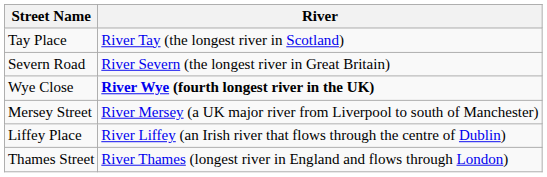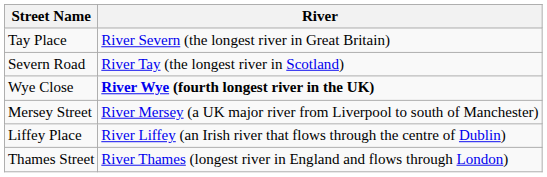 <table class="wikitable">
 <tr>
 <th>Street Name</th>
 <th>River</th>
 </tr>
 <tr>
 <td>Tay Place</td>
-<td><a href='#'>River Tay</a> (the longest river in <a href='#'>Scotland</a>)</td>
+<td><a href='#'>River Severn</a> (the longest river in Great Britain)</td>
 </tr>
 <tr>
 <td>Severn Road</td>
-<td><a href='#'>River Severn</a> (the longest river in Great Britain)</td>
+<td><a href='#'>River Tay</a> (the longest river in <a href='#'>Scotland</a>)</td>
 </tr>
 <tr>
 <td>Wye Close</td>
 <td><strong><a href='#'>River Wye</a> (fourth longest river in the UK)</strong></td>
 </tr>
 <tr>
 <td>Mersey Street</td>
 <td><a href='#'>River Mersey</a> (a UK major river from Liverpool to south of Manchester)</td>
 </tr>
 <tr>
 <td>Liffey Place</td>
 <td><a href='#'>River Liffey</a> (an Irish river that flows through the centre of <a href='#'>Dublin</a>)</td>
 </tr>
 <tr>
 <td>Thames Street</td>
 <td><a href='#'>River Thames</a> (longest river in England and flows through <a href='#'>London</a>)</td>
 </tr>
 </table>
